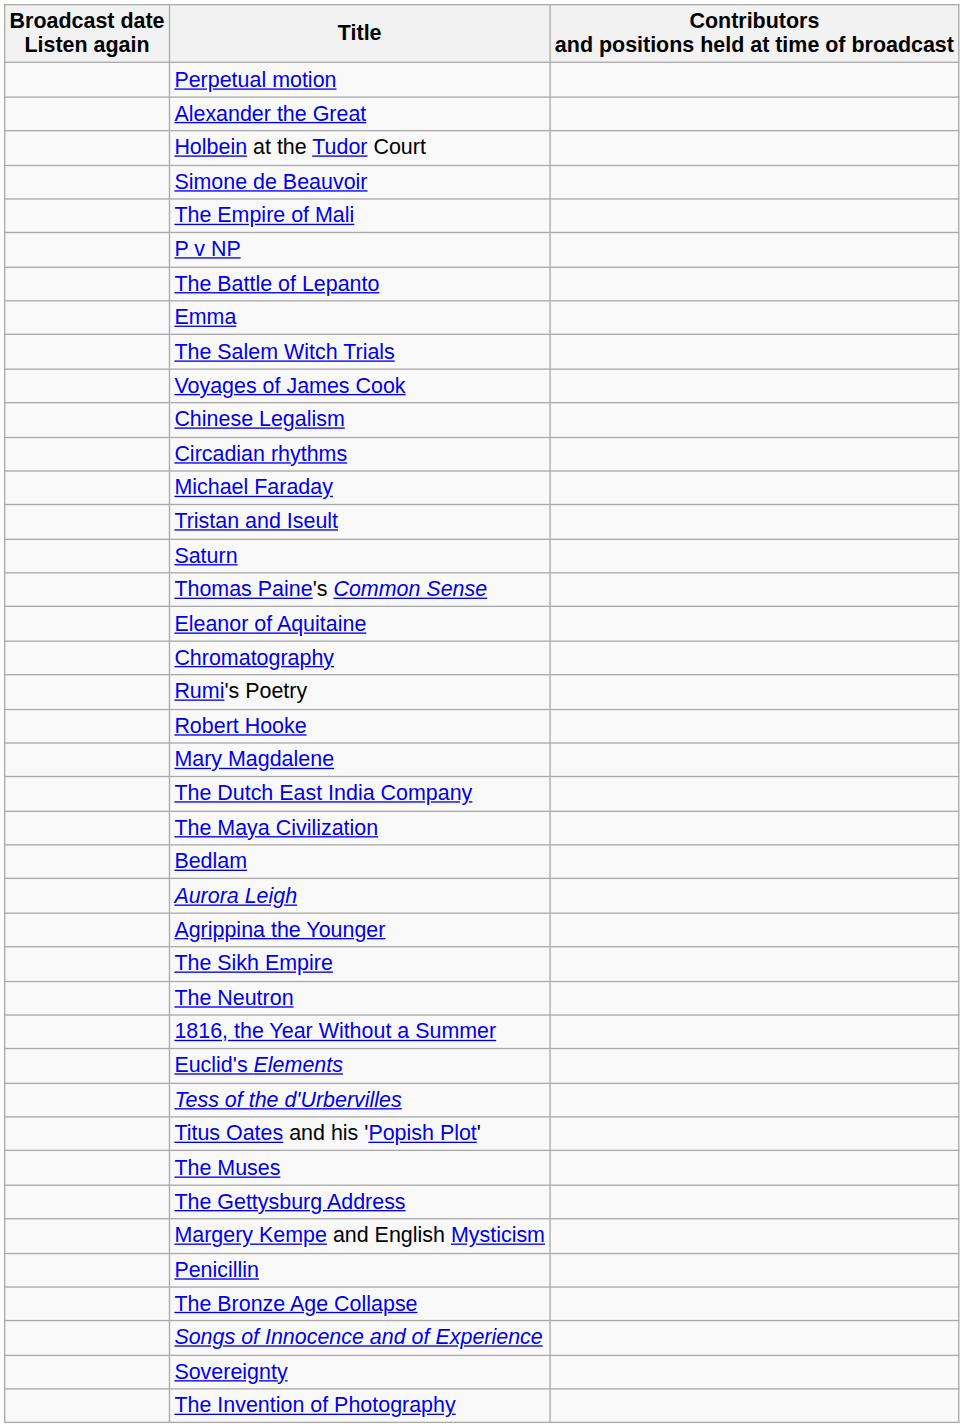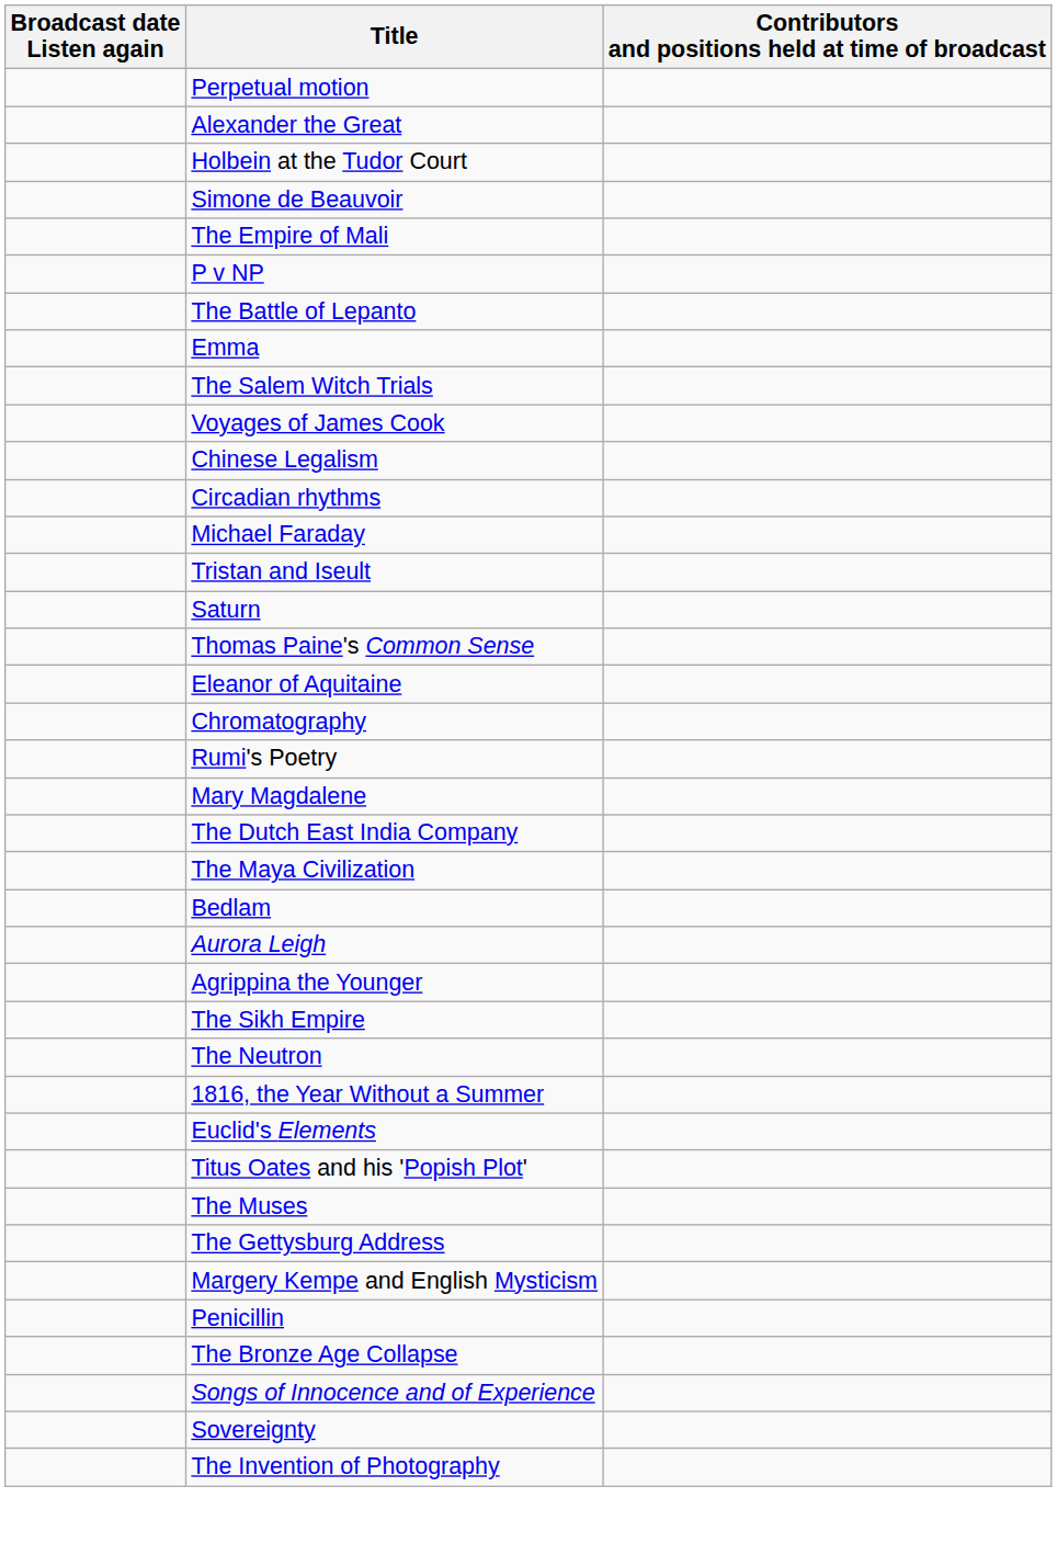 <table class="wikitable">
 <tr>
 <th>Broadcast date <br> Listen again</th>
 <th>Title</th>
 <th>Contributors <br> and positions held at time of broadcast</th>
 </tr>
 <tr>
 <td></td>
 <td><a href='#'>Perpetual motion</a></td>
 <td></td>
 </tr>
 <tr>
 <td></td>
 <td><a href='#'>Alexander the Great</a></td>
 <td></td>
 </tr>
 <tr>
 <td></td>
 <td><a href='#'>Holbein</a> at the <a href='#'>Tudor</a> Court</td>
 <td></td>
 </tr>
 <tr>
 <td></td>
 <td><a href='#'>Simone de Beauvoir</a></td>
 <td></td>
 </tr>
 <tr>
 <td></td>
 <td><a href='#'>The Empire of Mali</a></td>
 <td></td>
 </tr>
 <tr>
 <td></td>
 <td><a href='#'>P v NP</a></td>
 <td></td>
 </tr>
 <tr>
 <td></td>
 <td><a href='#'>The Battle of Lepanto</a></td>
 <td></td>
 </tr>
 <tr>
 <td></td>
 <td><a href='#'>Emma</a></td>
 <td></td>
 </tr>
 <tr>
 <td></td>
 <td><a href='#'>The Salem Witch Trials</a></td>
 <td></td>
 </tr>
 <tr>
 <td></td>
 <td><a href='#'>Voyages of James Cook</a></td>
 <td></td>
 </tr>
 <tr>
 <td></td>
 <td><a href='#'>Chinese Legalism</a></td>
 <td></td>
 </tr>
 <tr>
 <td></td>
 <td><a href='#'>Circadian rhythms</a></td>
 <td></td>
 </tr>
 <tr>
 <td></td>
 <td><a href='#'>Michael Faraday</a></td>
 <td></td>
 </tr>
 <tr>
 <td></td>
 <td><a href='#'>Tristan and Iseult</a></td>
 <td></td>
 </tr>
 <tr>
 <td></td>
 <td><a href='#'>Saturn</a></td>
 <td></td>
 </tr>
 <tr>
 <td></td>
 <td><a href='#'>Thomas Paine</a>'s <em><a href='#'>Common Sense</a></em></td>
 <td></td>
 </tr>
 <tr>
 <td></td>
 <td><a href='#'>Eleanor of Aquitaine</a></td>
 <td></td>
 </tr>
 <tr>
 <td></td>
 <td><a href='#'>Chromatography</a></td>
 <td></td>
 </tr>
 <tr>
 <td></td>
 <td><a href='#'>Rumi</a>'s Poetry</td>
 <td></td>
 </tr>
 <tr>
 <td></td>
-<td><a href='#'>Robert Hooke</a></td>
-<td></td>
-</tr>
-<tr>
-<td></td>
 <td><a href='#'>Mary Magdalene</a></td>
 <td></td>
 </tr>
 <tr>
 <td></td>
 <td><a href='#'>The Dutch East India Company</a></td>
 <td></td>
 </tr>
 <tr>
 <td></td>
 <td><a href='#'>The Maya Civilization</a></td>
 <td></td>
 </tr>
 <tr>
 <td></td>
 <td><a href='#'>Bedlam</a></td>
 <td></td>
 </tr>
 <tr>
 <td></td>
 <td><em><a href='#'>Aurora Leigh</a></em></td>
 <td></td>
 </tr>
 <tr>
 <td></td>
 <td><a href='#'>Agrippina the Younger</a></td>
 <td></td>
 </tr>
 <tr>
 <td></td>
 <td><a href='#'>The Sikh Empire</a></td>
 <td></td>
 </tr>
 <tr>
 <td></td>
 <td><a href='#'>The Neutron</a></td>
 <td></td>
 </tr>
 <tr>
 <td></td>
 <td><a href='#'>1816, the Year Without a Summer</a></td>
 <td></td>
 </tr>
 <tr>
 <td></td>
 <td><a href='#'>Euclid's <em>Elements</em></a></td>
 <td></td>
 </tr>
 <tr>
 <td></td>
-<td><em><a href='#'>Tess of the d'Urbervilles</a></em></td>
-<td></td>
-</tr>
-<tr>
-<td></td>
 <td><a href='#'>Titus Oates</a> and his '<a href='#'>Popish Plot</a>'</td>
 <td></td>
 </tr>
 <tr>
 <td></td>
 <td><a href='#'>The Muses</a></td>
 <td></td>
 </tr>
 <tr>
 <td></td>
 <td><a href='#'>The Gettysburg Address</a></td>
 <td></td>
 </tr>
 <tr>
 <td></td>
 <td><a href='#'>Margery Kempe</a> and English <a href='#'>Mysticism</a></td>
 <td></td>
 </tr>
 <tr>
 <td></td>
 <td><a href='#'>Penicillin</a></td>
 <td></td>
 </tr>
 <tr>
 <td></td>
 <td><a href='#'>The Bronze Age Collapse</a></td>
 <td></td>
 </tr>
 <tr>
 <td></td>
 <td><em><a href='#'>Songs of Innocence and of Experience</a></em></td>
 <td></td>
 </tr>
 <tr>
 <td></td>
 <td><a href='#'>Sovereignty</a></td>
 <td></td>
 </tr>
 <tr>
 <td></td>
 <td><a href='#'>The Invention of Photography</a></td>
 <td></td>
 </tr>
 </table>
